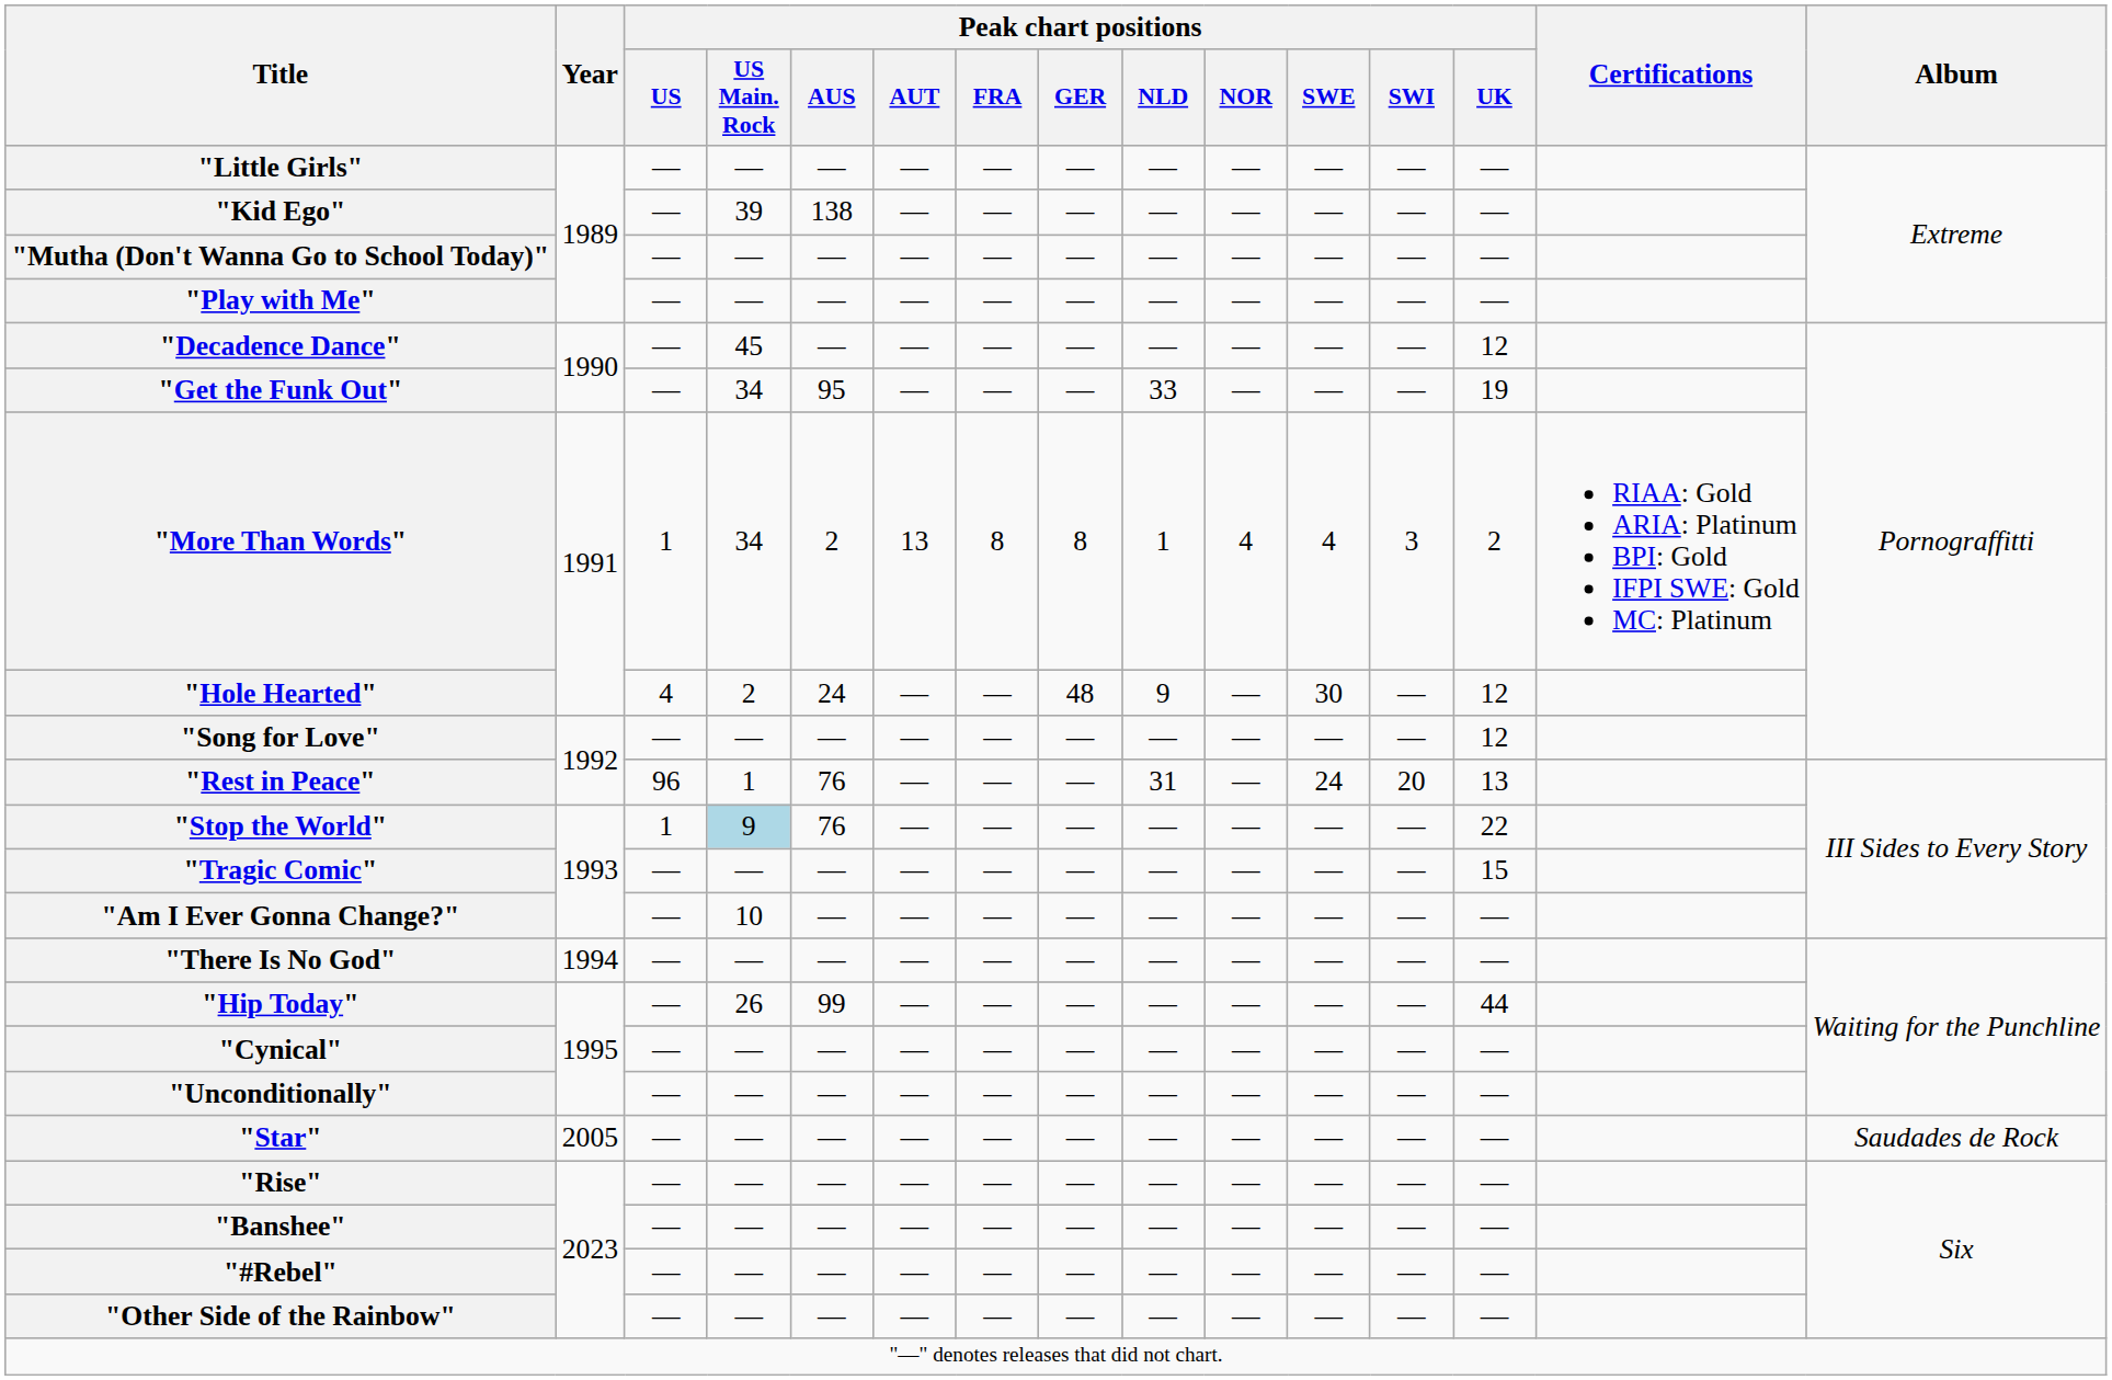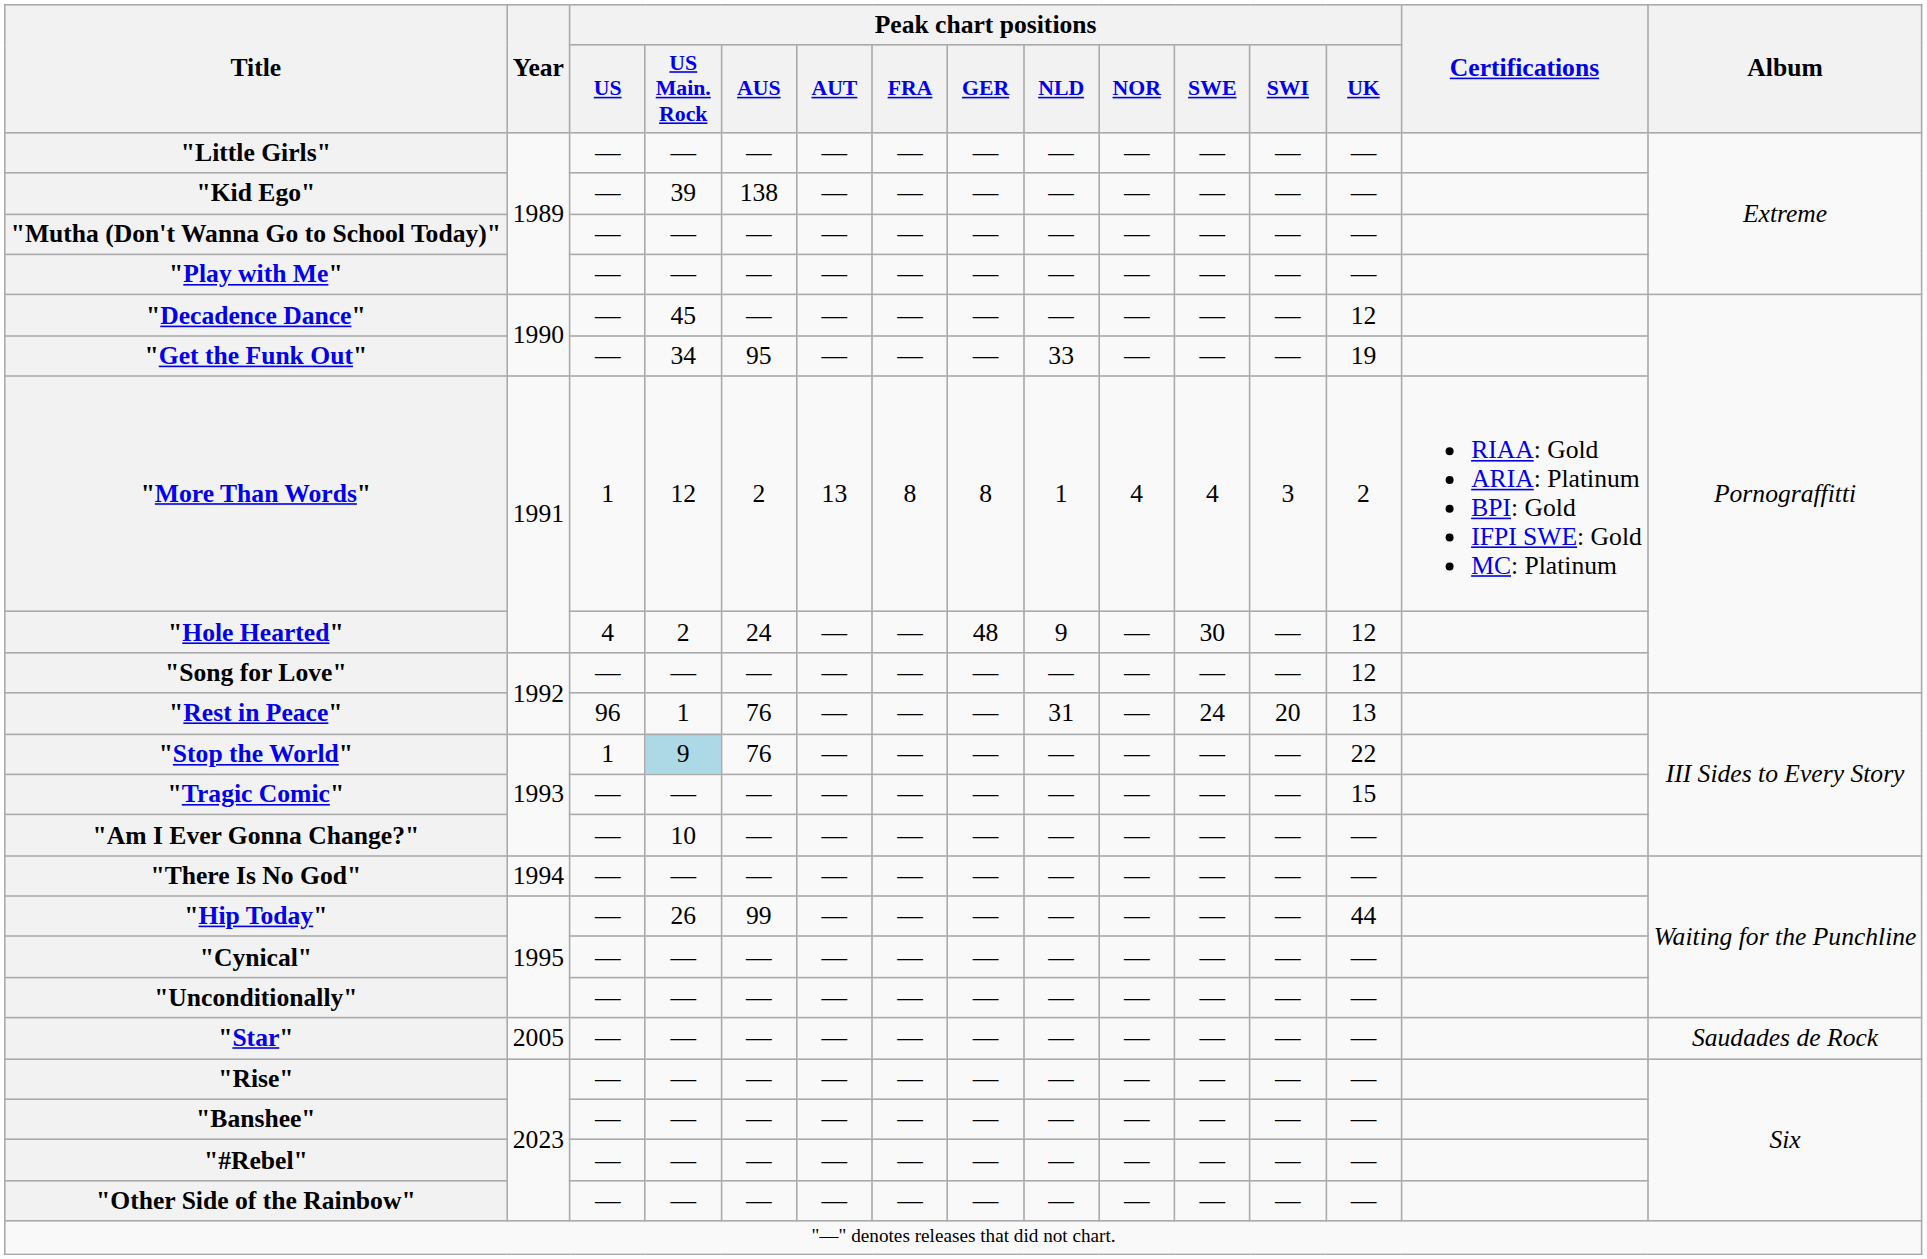 <table class="wikitable plainrowheaders">
 <tr>
 <th rowspan="2">Title</th>
 <th rowspan="2">Year</th>
 <th colspan="11">Peak chart positions</th>
 <th rowspan="2"><a href='#'>Certifications</a></th>
 <th rowspan="2">Album</th>
 </tr>
 <tr>
 <th style="width:3em;font-size:85%"><a href='#'>US</a><br></th>
 <th style="width:3em;font-size:85%"><a href='#'>US Main. Rock</a><br></th>
 <th style="width:3em;font-size:85%"><a href='#'>AUS</a><br></th>
 <th style="width:3em;font-size:85%"><a href='#'>AUT</a><br></th>
 <th style="width:3em;font-size:85%"><a href='#'>FRA</a><br></th>
 <th style="width:3em;font-size:85%"><a href='#'>GER</a><br></th>
 <th style="width:3em;font-size:85%"><a href='#'>NLD</a><br></th>
 <th style="width:3em;font-size:85%"><a href='#'>NOR</a><br></th>
 <th style="width:3em;font-size:85%"><a href='#'>SWE</a><br></th>
 <th style="width:3em;font-size:85%"><a href='#'>SWI</a><br></th>
 <th style="width:3em;font-size:85%"><a href='#'>UK</a><br></th>
 </tr>
 <tr>
 <th scope="row">"Little Girls"</th>
 <td rowspan="4" align="center">1989</td>
 <td align="center">—</td>
 <td align="center">—</td>
 <td align="center">—</td>
 <td align="center">—</td>
 <td align="center">—</td>
 <td align="center">—</td>
 <td align="center">—</td>
 <td align="center">—</td>
 <td align="center">—</td>
 <td align="center">—</td>
 <td align="center">—</td>
 <td></td>
 <td rowspan="4" align="center"><em>Extreme</em></td>
 </tr>
 <tr>
 <th scope="row">"Kid Ego"</th>
 <td align="center">—</td>
 <td align="center">39</td>
 <td align="center">138</td>
 <td align="center">—</td>
 <td align="center">—</td>
 <td align="center">—</td>
 <td align="center">—</td>
 <td align="center">—</td>
 <td align="center">—</td>
 <td align="center">—</td>
 <td align="center">—</td>
 <td></td>
 </tr>
 <tr>
 <th scope="row">"Mutha (Don't Wanna Go to School Today)"</th>
 <td align="center">—</td>
 <td align="center">—</td>
 <td align="center">—</td>
 <td align="center">—</td>
 <td align="center">—</td>
 <td align="center">—</td>
 <td align="center">—</td>
 <td align="center">—</td>
 <td align="center">—</td>
 <td align="center">—</td>
 <td align="center">—</td>
 <td></td>
 </tr>
 <tr>
 <th scope="row">"<a href='#'>Play with Me</a>"</th>
 <td align="center">—</td>
 <td align="center">—</td>
 <td align="center">—</td>
 <td align="center">—</td>
 <td align="center">—</td>
 <td align="center">—</td>
 <td align="center">—</td>
 <td align="center">—</td>
 <td align="center">—</td>
 <td align="center">—</td>
 <td align="center">—</td>
 <td></td>
 </tr>
 <tr>
 <th scope="row">"<a href='#'>Decadence Dance</a>"</th>
 <td rowspan="2" align="center">1990</td>
 <td align="center">—</td>
 <td align="center">45</td>
 <td align="center">—</td>
 <td align="center">—</td>
 <td align="center">—</td>
 <td align="center">—</td>
 <td align="center">—</td>
 <td align="center">—</td>
 <td align="center">—</td>
 <td align="center">—</td>
 <td align="center">12</td>
 <td></td>
 <td rowspan="5" align="center"><em>Pornograffitti</em></td>
 </tr>
 <tr>
 <th scope="row">"<a href='#'>Get the Funk Out</a>"</th>
 <td align="center">—</td>
 <td align="center">34</td>
 <td align="center">95</td>
 <td align="center">—</td>
 <td align="center">—</td>
 <td align="center">—</td>
 <td align="center">33</td>
 <td align="center">—</td>
 <td align="center">—</td>
 <td align="center">—</td>
 <td align="center">19</td>
 <td></td>
 </tr>
 <tr>
 <th scope="row">"<a href='#'>More Than Words</a>"</th>
 <td rowspan="2" align="center">1991</td>
 <td align="center">1</td>
-<td align="center">34</td>
+<td align="center">12</td>
 <td align="center">2</td>
 <td align="center">13</td>
 <td align="center">8</td>
 <td align="center">8</td>
 <td align="center">1</td>
 <td align="center">4</td>
 <td align="center">4</td>
 <td align="center">3</td>
 <td align="center">2</td>
 <td><br><ul><li><a href='#'>RIAA</a>: Gold</li><li><a href='#'>ARIA</a>: Platinum</li><li><a href='#'>BPI</a>: Gold</li><li><a href='#'>IFPI SWE</a>: Gold</li><li><a href='#'>MC</a>: Platinum</li></ul></td>
 </tr>
 <tr>
 <th scope="row">"<a href='#'>Hole Hearted</a>"</th>
 <td align="center">4</td>
 <td align="center">2</td>
 <td align="center">24</td>
 <td align="center">—</td>
 <td align="center">—</td>
 <td align="center">48</td>
 <td align="center">9</td>
 <td align="center">—</td>
 <td align="center">30</td>
 <td align="center">—</td>
 <td align="center">12</td>
 <td></td>
 </tr>
 <tr>
 <th scope="row">"Song for Love"</th>
 <td rowspan="2" align="center">1992</td>
 <td align="center">—</td>
 <td align="center">—</td>
 <td align="center">—</td>
 <td align="center">—</td>
 <td align="center">—</td>
 <td align="center">—</td>
 <td align="center">—</td>
 <td align="center">—</td>
 <td align="center">—</td>
 <td align="center">—</td>
 <td align="center">12</td>
 <td></td>
 </tr>
 <tr>
 <th scope="row">"<a href='#'>Rest in Peace</a>"</th>
 <td align="center">96</td>
 <td align="center">1</td>
 <td align="center">76</td>
 <td align="center">—</td>
 <td align="center">—</td>
 <td align="center">—</td>
 <td align="center">31</td>
 <td align="center">—</td>
 <td align="center">24</td>
 <td align="center">20</td>
 <td align="center">13</td>
 <td></td>
 <td rowspan="4" align="center"><em>III Sides to Every Story</em></td>
 </tr>
 <tr>
 <th scope="row">"<a href='#'>Stop the World</a>"</th>
 <td rowspan="3" align="center">1993</td>
 <td align="center">1</td>
 <td align="center" style="background: lightblue;">9</td>
 <td align="center">76</td>
 <td align="center">—</td>
 <td align="center">—</td>
 <td align="center">—</td>
 <td align="center">—</td>
 <td align="center">—</td>
 <td align="center">—</td>
 <td align="center">—</td>
 <td align="center">22</td>
 <td></td>
 </tr>
 <tr>
 <th scope="row">"<a href='#'>Tragic Comic</a>"</th>
 <td align="center">—</td>
 <td align="center">—</td>
 <td align="center">—</td>
 <td align="center">—</td>
 <td align="center">—</td>
 <td align="center">—</td>
 <td align="center">—</td>
 <td align="center">—</td>
 <td align="center">—</td>
 <td align="center">—</td>
 <td align="center">15</td>
 <td></td>
 </tr>
 <tr>
 <th scope="row">"Am I Ever Gonna Change?"</th>
 <td align="center">—</td>
 <td align="center">10</td>
 <td align="center">—</td>
 <td align="center">—</td>
 <td align="center">—</td>
 <td align="center">—</td>
 <td align="center">—</td>
 <td align="center">—</td>
 <td align="center">—</td>
 <td align="center">—</td>
 <td align="center">—</td>
 <td></td>
 </tr>
 <tr>
 <th scope="row">"There Is No God"</th>
 <td align="center">1994</td>
 <td align="center">—</td>
 <td align="center">—</td>
 <td align="center">—</td>
 <td align="center">—</td>
 <td align="center">—</td>
 <td align="center">—</td>
 <td align="center">—</td>
 <td align="center">—</td>
 <td align="center">—</td>
 <td align="center">—</td>
 <td align="center">—</td>
 <td></td>
 <td rowspan="4" align="center"><em>Waiting for the Punchline</em></td>
 </tr>
 <tr>
 <th scope="row">"<a href='#'>Hip Today</a>"</th>
 <td rowspan="3" align="center">1995</td>
 <td align="center">—</td>
 <td align="center">26</td>
 <td align="center">99</td>
 <td align="center">—</td>
 <td align="center">—</td>
 <td align="center">—</td>
 <td align="center">—</td>
 <td align="center">—</td>
 <td align="center">—</td>
 <td align="center">—</td>
 <td align="center">44</td>
 <td></td>
 </tr>
 <tr>
 <th scope="row">"Cynical"</th>
 <td align="center">—</td>
 <td align="center">—</td>
 <td align="center">—</td>
 <td align="center">—</td>
 <td align="center">—</td>
 <td align="center">—</td>
 <td align="center">—</td>
 <td align="center">—</td>
 <td align="center">—</td>
 <td align="center">—</td>
 <td align="center">—</td>
 <td></td>
 </tr>
 <tr>
 <th scope="row">"Unconditionally"</th>
 <td align="center">—</td>
 <td align="center">—</td>
 <td align="center">—</td>
 <td align="center">—</td>
 <td align="center">—</td>
 <td align="center">—</td>
 <td align="center">—</td>
 <td align="center">—</td>
 <td align="center">—</td>
 <td align="center">—</td>
 <td align="center">—</td>
 <td></td>
 </tr>
 <tr>
 <th scope="row">"<a href='#'>Star</a>"</th>
 <td align="center">2005</td>
 <td align="center">—</td>
 <td align="center">—</td>
 <td align="center">—</td>
 <td align="center">—</td>
 <td align="center">—</td>
 <td align="center">—</td>
 <td align="center">—</td>
 <td align="center">—</td>
 <td align="center">—</td>
 <td align="center">—</td>
 <td align="center">—</td>
 <td></td>
 <td align="center"><em>Saudades de Rock</em></td>
 </tr>
 <tr>
 <th scope="row">"Rise"</th>
 <td rowspan="4" align="center">2023</td>
 <td align="center">—</td>
 <td align="center">—</td>
 <td align="center">—</td>
 <td align="center">—</td>
 <td align="center">—</td>
 <td align="center">—</td>
 <td align="center">—</td>
 <td align="center">—</td>
 <td align="center">—</td>
 <td align="center">—</td>
 <td align="center">—</td>
 <td></td>
 <td rowspan="4" align="center"><em>Six</em></td>
 </tr>
 <tr>
 <th scope="row">"Banshee"</th>
 <td align="center">—</td>
 <td align="center">—</td>
 <td align="center">—</td>
 <td align="center">—</td>
 <td align="center">—</td>
 <td align="center">—</td>
 <td align="center">—</td>
 <td align="center">—</td>
 <td align="center">—</td>
 <td align="center">—</td>
 <td align="center">—</td>
 <td></td>
 </tr>
 <tr>
 <th scope="row">"#Rebel"</th>
 <td align="center">—</td>
 <td align="center">—</td>
 <td align="center">—</td>
 <td align="center">—</td>
 <td align="center">—</td>
 <td align="center">—</td>
 <td align="center">—</td>
 <td align="center">—</td>
 <td align="center">—</td>
 <td align="center">—</td>
 <td align="center">—</td>
 <td></td>
 </tr>
 <tr>
 <th scope="row">"Other Side of the Rainbow"</th>
 <td align="center">—</td>
 <td align="center">—</td>
 <td align="center">—</td>
 <td align="center">—</td>
 <td align="center">—</td>
 <td align="center">—</td>
 <td align="center">—</td>
 <td align="center">—</td>
 <td align="center">—</td>
 <td align="center">—</td>
 <td align="center">—</td>
 <td></td>
 </tr>
 <tr>
 <td colspan="15" align="center" style="font-size: 9pt">"—" denotes releases that did not chart.</td>
 </tr>
 </table>
